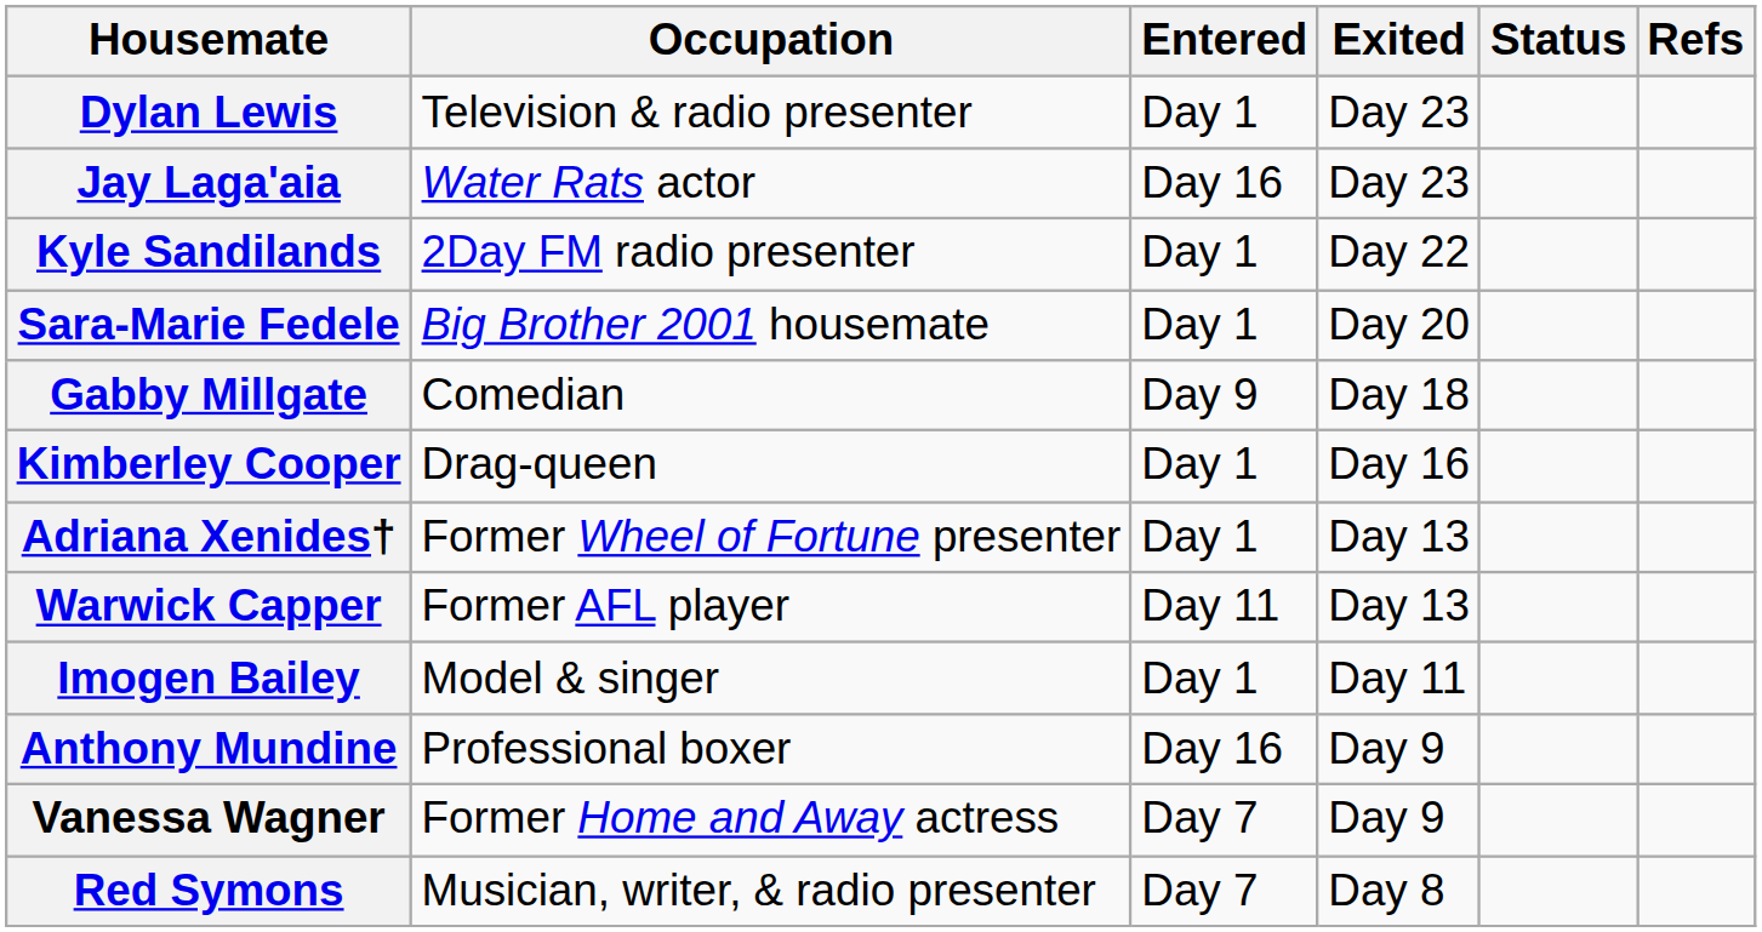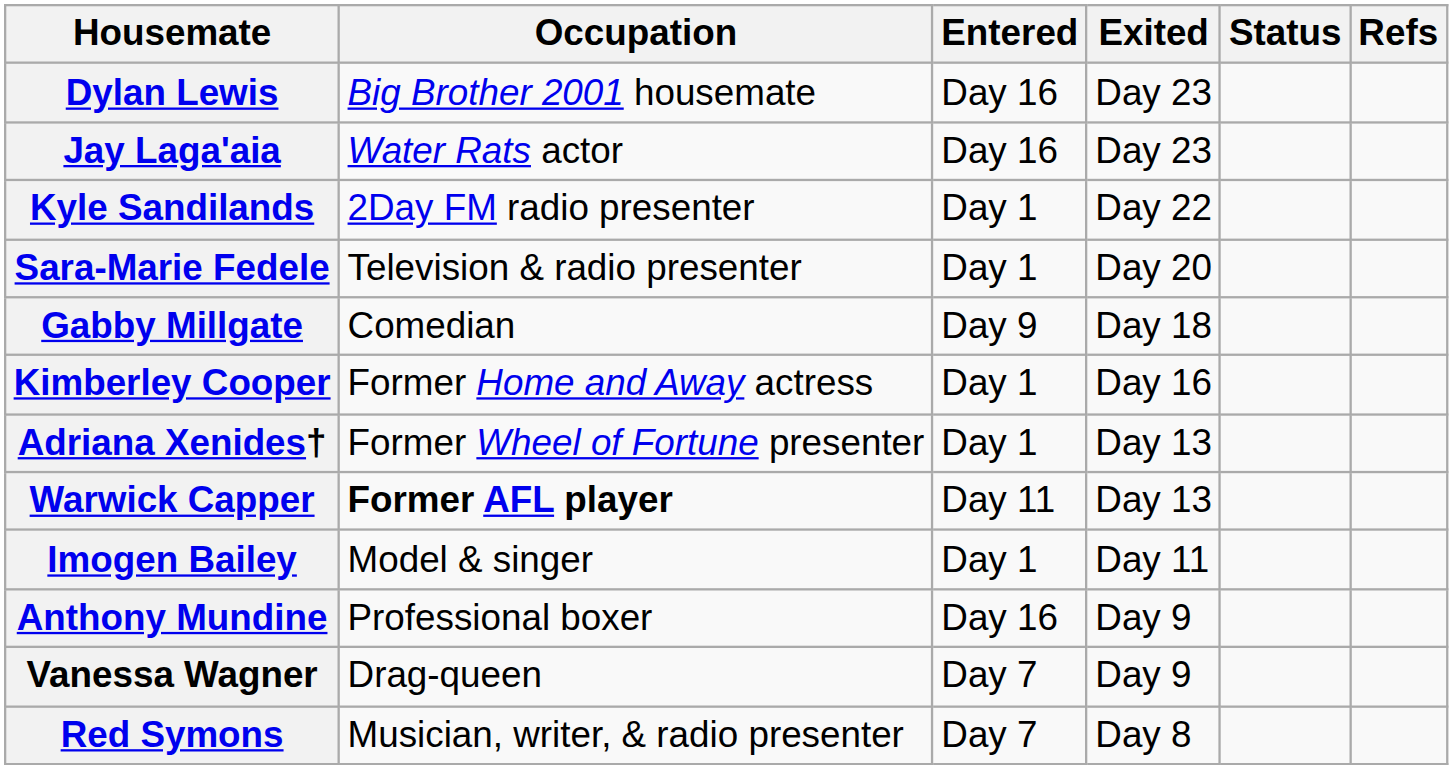 <table class="wikitable sortable" style="text-align:left; width:auto">
 <tr>
 <th>Housemate</th>
 <th>Occupation</th>
 <th>Entered</th>
 <th>Exited</th>
 <th>Status</th>
 <th>Refs</th>
 </tr>
 <tr>
 <th><a href='#'>Dylan Lewis</a></th>
-<td>Television & radio presenter</td>
-<td>Day 1</td>
+<td><em><a href='#'>Big Brother 2001</a></em> housemate</td>
+<td>Day 16</td>
 <td>Day 23</td>
 <td></td>
 <td></td>
 </tr>
 <tr>
 <th><a href='#'>Jay Laga'aia</a></th>
 <td><em><a href='#'>Water Rats</a></em> actor</td>
 <td>Day 16</td>
 <td>Day 23</td>
 <td></td>
 <td></td>
 </tr>
 <tr>
 <th><a href='#'>Kyle Sandilands</a></th>
 <td><a href='#'>2Day FM</a> radio presenter</td>
 <td>Day 1</td>
 <td>Day 22</td>
 <td></td>
 <td></td>
 </tr>
 <tr>
 <th><a href='#'>Sara-Marie Fedele</a></th>
-<td><em><a href='#'>Big Brother 2001</a></em> housemate</td>
+<td>Television & radio presenter</td>
 <td>Day 1</td>
 <td>Day 20</td>
 <td></td>
 <td></td>
 </tr>
 <tr>
 <th><a href='#'>Gabby Millgate</a></th>
 <td>Comedian</td>
 <td>Day 9</td>
 <td>Day 18</td>
 <td></td>
 <td></td>
 </tr>
 <tr>
 <th><a href='#'>Kimberley Cooper</a></th>
-<td>Drag-queen</td>
+<td>Former <em><a href='#'>Home and Away</a></em> actress</td>
 <td>Day 1</td>
 <td>Day 16</td>
 <td></td>
 <td></td>
 </tr>
 <tr>
 <th><a href='#'>Adriana Xenides</a><strong>†</strong></th>
 <td>Former <em><a href='#'>Wheel of Fortune</a></em> presenter</td>
 <td>Day 1</td>
 <td>Day 13</td>
 <td></td>
 <td></td>
 </tr>
 <tr>
 <th><a href='#'>Warwick Capper</a></th>
-<td>Former <a href='#'>AFL</a> player</td>
+<td><strong>Former <a href='#'>AFL</a> player</strong></td>
 <td>Day 11</td>
 <td>Day 13</td>
 <td></td>
 <td></td>
 </tr>
 <tr>
 <th><a href='#'>Imogen Bailey</a></th>
 <td>Model & singer</td>
 <td>Day 1</td>
 <td>Day 11</td>
 <td></td>
 <td></td>
 </tr>
 <tr>
 <th><a href='#'>Anthony Mundine</a></th>
 <td>Professional boxer</td>
 <td>Day 16</td>
 <td>Day 9</td>
 <td></td>
 <td></td>
 </tr>
 <tr>
 <th>Vanessa Wagner </th>
-<td>Former <em><a href='#'>Home and Away</a></em> actress</td>
+<td>Drag-queen</td>
 <td>Day 7</td>
 <td>Day 9</td>
 <td></td>
 <td></td>
 </tr>
 <tr>
 <th><a href='#'>Red Symons</a></th>
 <td>Musician, writer, & radio presenter</td>
 <td>Day 7</td>
 <td>Day 8</td>
 <td></td>
 <td></td>
 </tr>
 </table>
